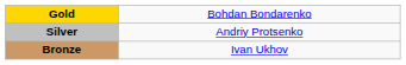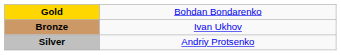 <table class="wikitable" style=" text-align:center; " width="35%">
 <tr>
 <td bgcolor="gold"><strong>Gold</strong></td>
 <td><a href='#'>Bohdan Bondarenko</a><br>  <small><em></em></small></td>
 </tr>
 <tr>
+<td bgcolor="CC9966"><strong>Bronze</strong></td>
+<td><a href='#'>Ivan Ukhov</a><br>  <small><em></em></small></td>
+</tr>
+<tr>
 <td bgcolor="silver"><strong>Silver</strong></td>
 <td><a href='#'>Andriy Protsenko</a><br>  <small><em></em></small></td>
 </tr>
-<tr>
-<td bgcolor="CC9966"><strong>Bronze</strong></td>
-<td><a href='#'>Ivan Ukhov</a><br>  <small><em></em></small></td>
-</tr>
 </table>
